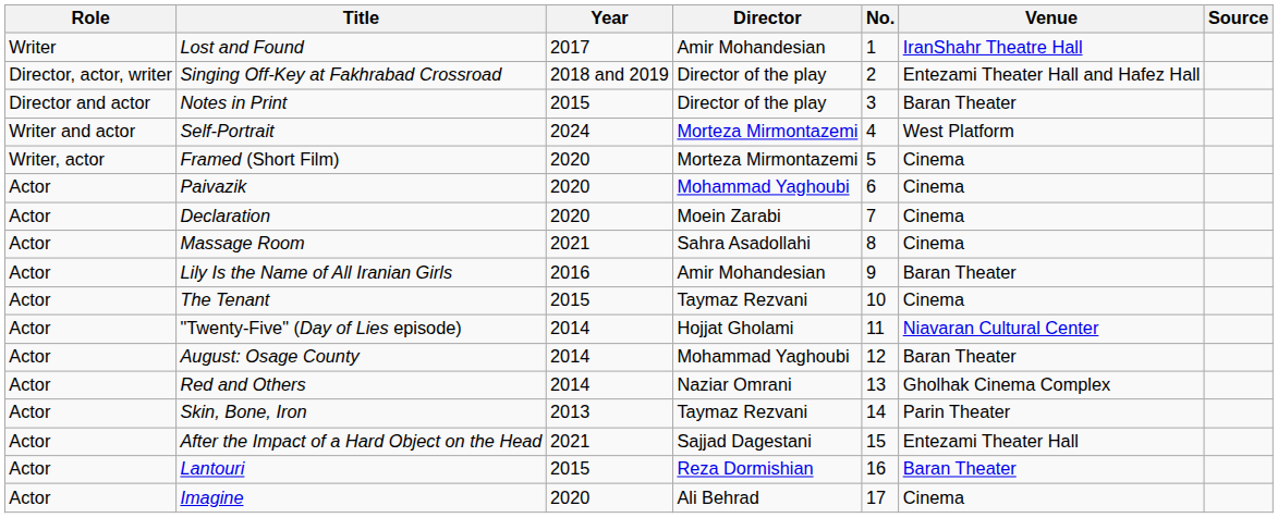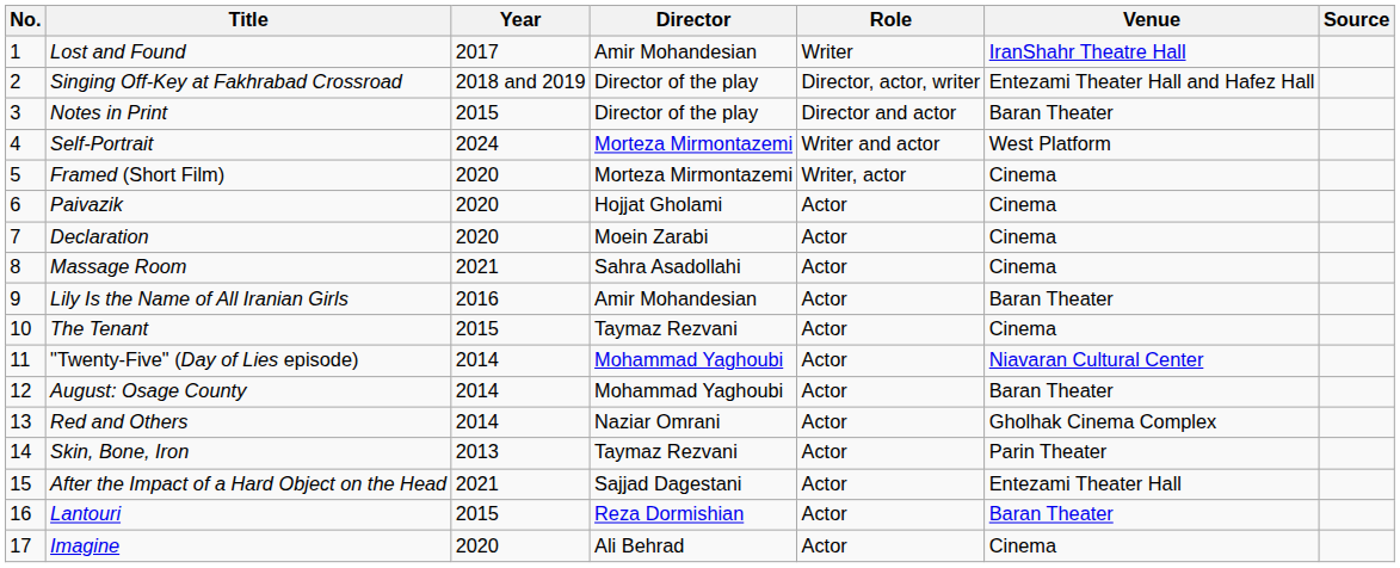 <table class="wikitable sortable">
 <tr>
-<th>Role</th>
+<th>No.</th>
 <th>Title</th>
 <th>Year</th>
 <th>Director</th>
-<th>No.</th>
+<th>Role</th>
 <th>Venue</th>
 <th>Source</th>
 </tr>
 <tr -->
-<td>Writer</td>
+<td>1</td>
 <td><em>Lost and Found</em></td>
 <td>2017</td>
 <td>Amir Mohandesian</td>
-<td>1</td>
+<td>Writer</td>
 <td><a href='#'>IranShahr Theatre Hall</a></td>
 <td></td>
 </tr>
 <tr>
-<td>Director, actor, writer</td>
+<td>2</td>
 <td><em>Singing Off-Key at Fakhrabad Crossroad</em></td>
 <td>2018 and 2019</td>
 <td>Director of the play</td>
-<td>2</td>
+<td>Director, actor, writer</td>
 <td>Entezami Theater Hall and Hafez Hall</td>
 <td></td>
 </tr>
 <tr>
-<td>Director and actor</td>
+<td>3</td>
 <td><em>Notes in Print</em></td>
 <td>2015</td>
 <td>Director of the play</td>
-<td>3</td>
+<td>Director and actor</td>
 <td>Baran Theater</td>
 <td></td>
 </tr>
 <tr>
-<td>Writer and actor</td>
+<td>4</td>
 <td><em>Self-Portrait</em></td>
 <td>2024</td>
 <td><a href='#'>Morteza Mirmontazemi</a></td>
-<td>4</td>
+<td>Writer and actor</td>
 <td>West Platform</td>
 <td></td>
 </tr>
 <tr>
-<td>Writer, actor</td>
+<td>5</td>
 <td><em>Framed</em> (Short Film)</td>
 <td>2020</td>
 <td>Morteza Mirmontazemi</td>
-<td>5</td>
+<td>Writer, actor</td>
 <td>Cinema</td>
 <td></td>
 </tr>
 <tr>
-<td>Actor</td>
+<td>6</td>
 <td><em>Paivazik</em></td>
 <td>2020</td>
-<td><a href='#'>Mohammad Yaghoubi</a></td>
-<td>6</td>
+<td>Hojjat Gholami</td>
+<td>Actor</td>
 <td>Cinema</td>
 <td></td>
 </tr>
 <tr>
-<td>Actor</td>
+<td>7</td>
 <td><em>Declaration</em></td>
 <td>2020</td>
 <td>Moein Zarabi</td>
-<td>7</td>
+<td>Actor</td>
 <td>Cinema</td>
 <td></td>
 </tr>
 <tr>
-<td>Actor</td>
+<td>8</td>
 <td><em>Massage Room</em></td>
 <td>2021</td>
 <td>Sahra Asadollahi</td>
-<td>8</td>
+<td>Actor</td>
 <td>Cinema</td>
 <td></td>
 </tr>
 <tr>
-<td>Actor</td>
+<td>9</td>
 <td><em>Lily Is the Name of All Iranian Girls</em></td>
 <td>2016</td>
 <td>Amir Mohandesian</td>
-<td>9</td>
+<td>Actor</td>
 <td>Baran Theater</td>
 <td></td>
 </tr>
 <tr>
-<td>Actor</td>
+<td>10</td>
 <td><em>The Tenant</em></td>
 <td>2015</td>
 <td>Taymaz Rezvani</td>
-<td>10</td>
+<td>Actor</td>
 <td>Cinema</td>
 <td></td>
 </tr>
 <tr>
-<td>Actor</td>
+<td>11</td>
 <td>"Twenty-Five" (<em>Day of Lies</em> episode)</td>
 <td>2014</td>
-<td>Hojjat Gholami</td>
-<td>11</td>
+<td><a href='#'>Mohammad Yaghoubi</a></td>
+<td>Actor</td>
 <td><a href='#'>Niavaran Cultural Center</a></td>
 <td></td>
 </tr>
 <tr>
-<td>Actor</td>
+<td>12</td>
 <td><em>August: Osage County</em></td>
 <td>2014</td>
 <td>Mohammad Yaghoubi</td>
-<td>12</td>
+<td>Actor</td>
 <td>Baran Theater</td>
 <td></td>
 </tr>
 <tr>
-<td>Actor</td>
+<td>13</td>
 <td><em>Red and Others</em></td>
 <td>2014</td>
 <td>Naziar Omrani</td>
-<td>13</td>
+<td>Actor</td>
 <td>Gholhak Cinema Complex</td>
 <td></td>
 </tr>
 <tr>
-<td>Actor</td>
+<td>14</td>
 <td><em>Skin, Bone, Iron</em></td>
 <td>2013</td>
 <td>Taymaz Rezvani</td>
-<td>14</td>
+<td>Actor</td>
 <td>Parin Theater</td>
 <td></td>
 </tr>
 <tr>
-<td>Actor</td>
+<td>15</td>
 <td><em>After the Impact of a Hard Object on the Head</em></td>
 <td>2021</td>
 <td>Sajjad Dagestani</td>
-<td>15</td>
+<td>Actor</td>
 <td>Entezami Theater Hall</td>
 <td></td>
 </tr>
 <tr>
-<td>Actor</td>
+<td>16</td>
 <td><em><a href='#'>Lantouri</a></em></td>
 <td>2015</td>
 <td><a href='#'>Reza Dormishian</a></td>
-<td>16</td>
+<td>Actor</td>
 <td><a href='#'>Baran Theater</a></td>
 <td></td>
 </tr>
 <tr>
-<td>Actor</td>
+<td>17</td>
 <td><a href='#'><em>Imagine</em></a></td>
 <td>2020</td>
 <td>Ali Behrad</td>
-<td>17</td>
+<td>Actor</td>
 <td>Cinema</td>
 <td></td>
 </tr>
 </table>
